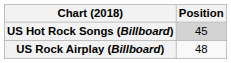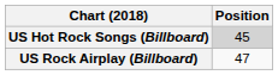 <table class="wikitable sortable plainrowheaders" style="text-align:center">
 <tr>
 <th>Chart (2018)</th>
 <th>Position</th>
 </tr>
 <tr>
 <th scope="row">US Hot Rock Songs (<em>Billboard</em>)</th>
 <td style="background: lightgrey;">45</td>
 </tr>
 <tr>
 <th scope="row">US Rock Airplay (<em>Billboard</em>)</th>
-<td>48</td>
+<td>47</td>
 </tr>
 </table>
